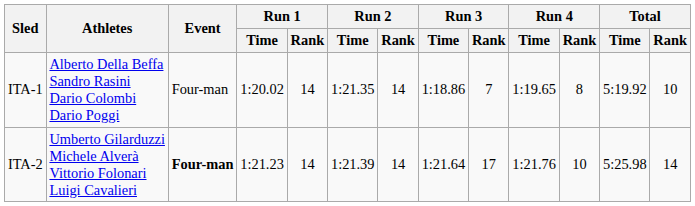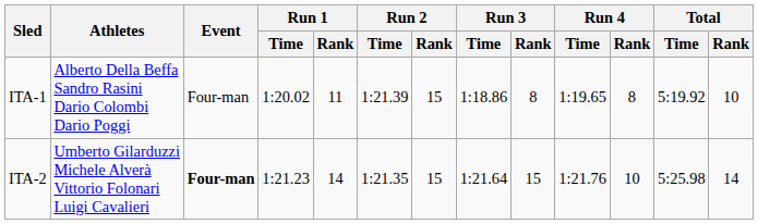 <table class="wikitable" border="1" style="font-size:90%">
 <tr>
 <th rowspan="2">Sled</th>
 <th rowspan="2">Athletes</th>
 <th rowspan="2">Event</th>
 <th colspan="2">Run 1</th>
 <th colspan="2">Run 2</th>
 <th colspan="2">Run 3</th>
 <th colspan="2">Run 4</th>
 <th colspan="2">Total</th>
 </tr>
 <tr>
 <th>Time</th>
 <th>Rank</th>
 <th>Time</th>
 <th>Rank</th>
 <th>Time</th>
 <th>Rank</th>
 <th>Time</th>
 <th>Rank</th>
 <th>Time</th>
 <th>Rank</th>
 </tr>
 <tr>
 <td align="center">ITA-1</td>
 <td><a href='#'>Alberto Della Beffa</a><br><a href='#'>Sandro Rasini</a><br><a href='#'>Dario Colombi</a><br><a href='#'>Dario Poggi</a></td>
 <td>Four-man</td>
 <td align="center">1:20.02</td>
-<td align="center">14</td>
-<td align="center">1:21.35</td>
-<td align="center">14</td>
+<td align="center">11</td>
+<td align="center">1:21.39</td>
+<td align="center">15</td>
 <td align="center">1:18.86</td>
-<td align="center">7</td>
+<td align="center">8</td>
 <td align="center">1:19.65</td>
 <td align="center">8</td>
 <td align="center">5:19.92</td>
 <td align="center">10</td>
 </tr>
 <tr>
 <td align="center">ITA-2</td>
 <td><a href='#'>Umberto Gilarduzzi</a><br><a href='#'>Michele Alverà</a><br><a href='#'>Vittorio Folonari</a><br><a href='#'>Luigi Cavalieri</a></td>
 <td><strong>Four-man</strong></td>
 <td align="center">1:21.23</td>
 <td align="center">14</td>
-<td align="center">1:21.39</td>
-<td align="center">14</td>
+<td align="center">1:21.35</td>
+<td align="center">15</td>
 <td align="center">1:21.64</td>
-<td align="center">17</td>
+<td align="center">15</td>
 <td align="center">1:21.76</td>
 <td align="center">10</td>
 <td align="center">5:25.98</td>
 <td align="center">14</td>
 </tr>
 </table>
